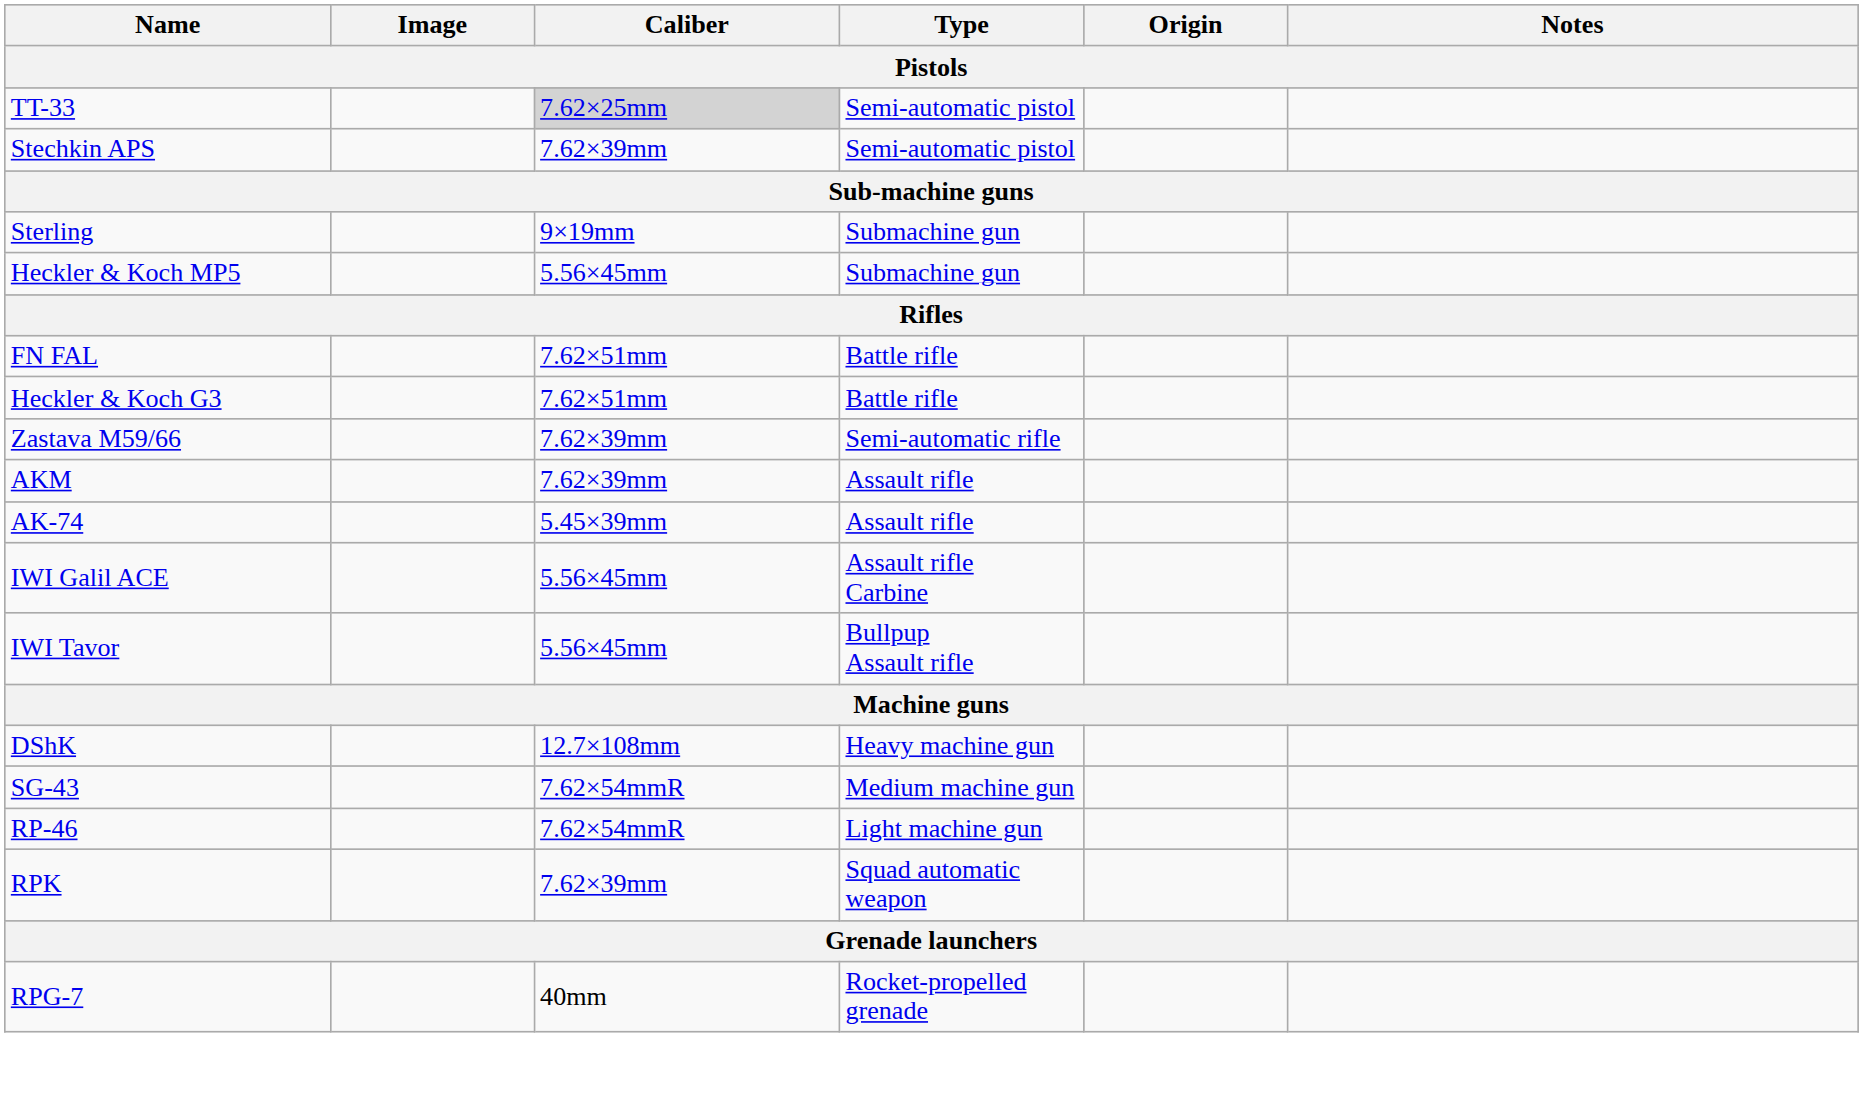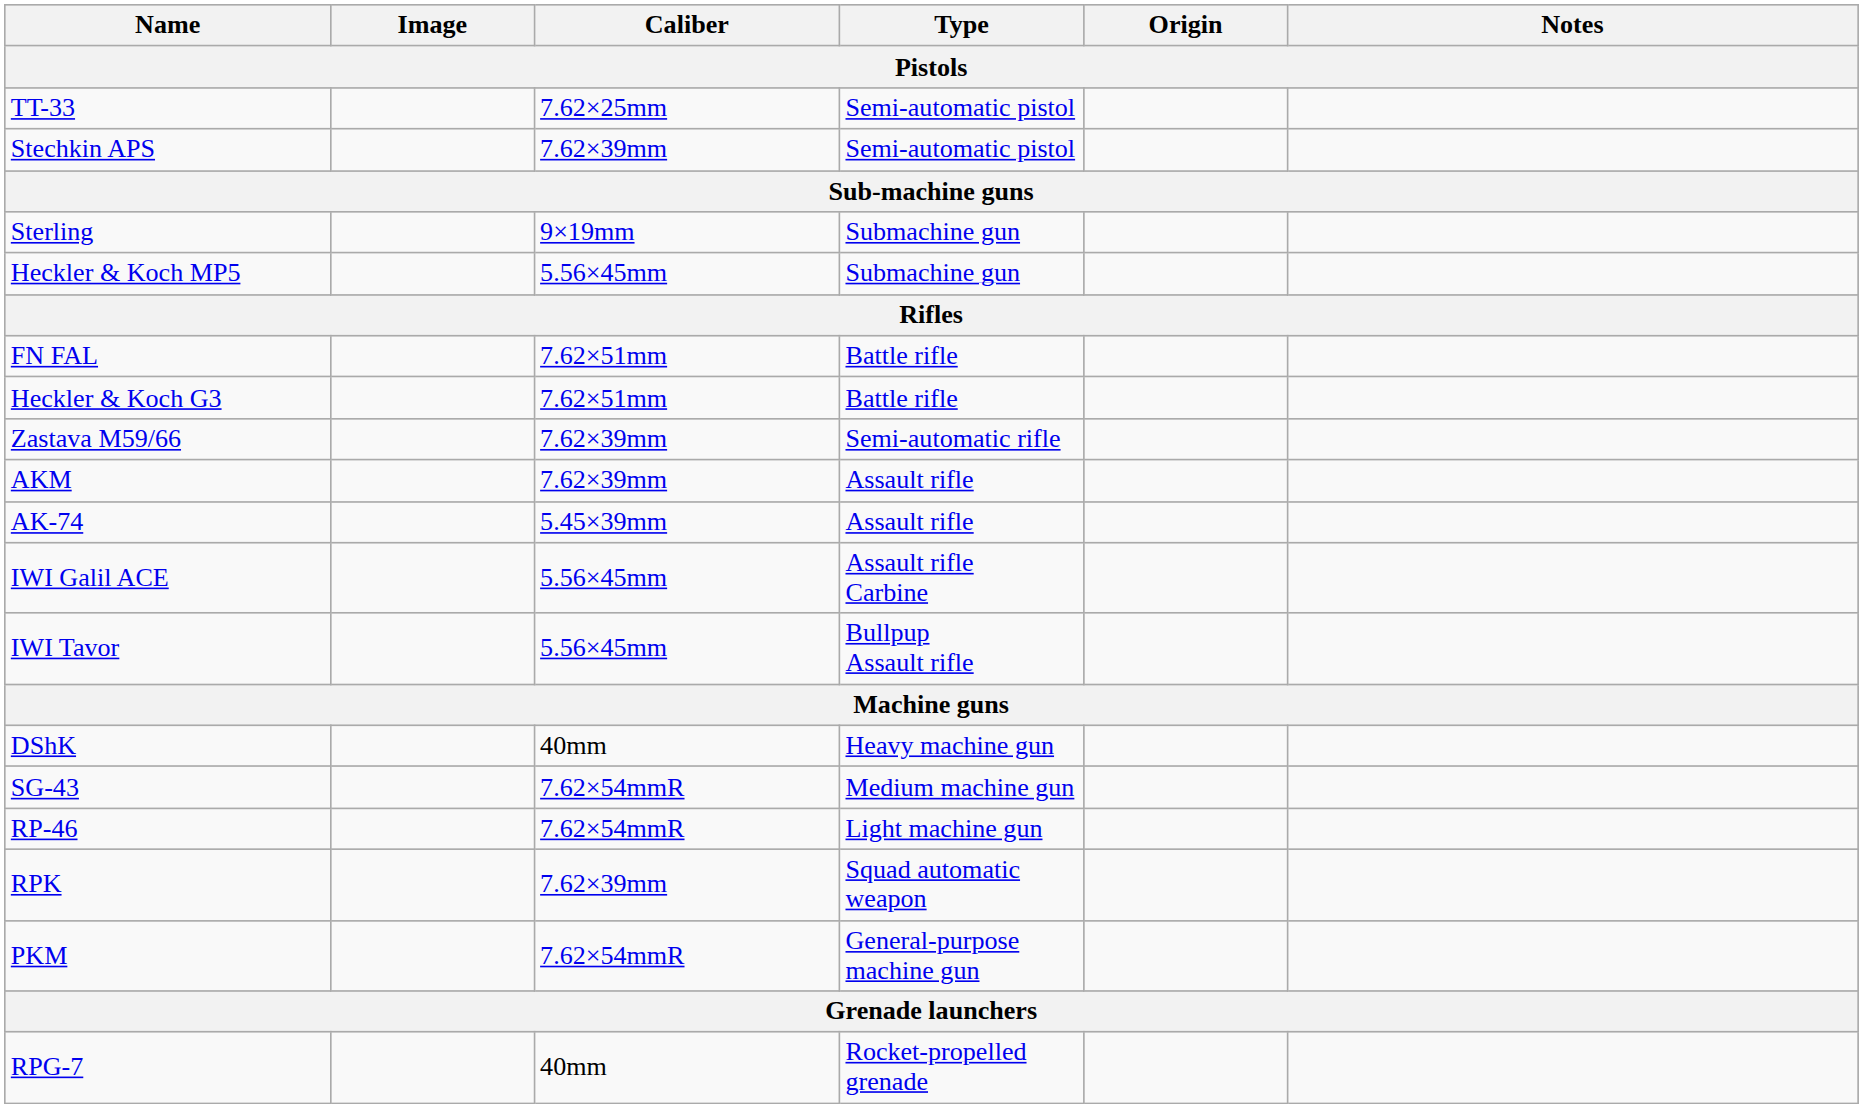 <table class="wikitable" style="width:90%;">
 <tr>
 <th width=16%>Name</th>
 <th width=10%>Image</th>
 <th width=15%>Caliber</th>
 <th width=12%>Type</th>
 <th width=10%>Origin</th>
 <th width=28%>Notes</th>
 </tr>
 <tr>
 <th colspan="6">Pistols</th>
 </tr>
 <tr>
 <td><a href='#'>TT-33</a></td>
 <td></td>
-<td style="background: lightgrey;"><a href='#'>7.62×25mm</a></td>
+<td><a href='#'>7.62×25mm</a></td>
 <td><a href='#'>Semi-automatic pistol</a></td>
 <td></td>
 <td></td>
 </tr>
 <tr>
 <td><a href='#'>Stechkin APS</a></td>
 <td></td>
 <td><a href='#'>7.62×39mm</a></td>
 <td><a href='#'>Semi-automatic pistol</a></td>
 <td></td>
 <td></td>
 </tr>
 <tr>
 <th colspan="6">Sub-machine guns</th>
 </tr>
 <tr>
 <td><a href='#'>Sterling</a></td>
 <td></td>
 <td><a href='#'>9×19mm</a></td>
 <td><a href='#'>Submachine gun</a></td>
 <td></td>
 <td></td>
 </tr>
 <tr>
 <td><a href='#'>Heckler & Koch MP5</a></td>
 <td></td>
 <td><a href='#'>5.56×45mm</a></td>
 <td><a href='#'>Submachine gun</a></td>
 <td></td>
 <td></td>
 </tr>
 <tr>
 <th colspan="6">Rifles</th>
 </tr>
 <tr>
 <td><a href='#'>FN FAL</a></td>
 <td></td>
 <td><a href='#'>7.62×51mm</a></td>
 <td><a href='#'>Battle rifle</a></td>
 <td></td>
 <td></td>
 </tr>
 <tr>
 <td><a href='#'>Heckler & Koch G3</a></td>
 <td></td>
 <td><a href='#'>7.62×51mm</a></td>
 <td><a href='#'>Battle rifle</a></td>
 <td></td>
 <td></td>
 </tr>
 <tr>
 <td><a href='#'>Zastava M59/66</a></td>
 <td></td>
 <td><a href='#'>7.62×39mm</a></td>
 <td><a href='#'>Semi-automatic rifle</a></td>
 <td></td>
 <td></td>
 </tr>
 <tr>
 <td><a href='#'>AKM</a></td>
 <td></td>
 <td><a href='#'>7.62×39mm</a></td>
 <td><a href='#'>Assault rifle</a></td>
 <td></td>
 <td></td>
 </tr>
 <tr>
 <td><a href='#'>AK-74</a></td>
 <td></td>
 <td><a href='#'>5.45×39mm</a></td>
 <td><a href='#'>Assault rifle</a></td>
 <td></td>
 <td></td>
 </tr>
 <tr>
 <td><a href='#'>IWI Galil ACE</a></td>
 <td></td>
 <td><a href='#'>5.56×45mm</a></td>
 <td><a href='#'>Assault rifle</a><br><a href='#'>Carbine</a></td>
 <td></td>
 <td></td>
 </tr>
 <tr>
 <td><a href='#'>IWI Tavor</a></td>
 <td></td>
 <td><a href='#'>5.56×45mm</a></td>
 <td><a href='#'>Bullpup</a><br><a href='#'>Assault rifle</a></td>
 <td></td>
 <td></td>
 </tr>
 <tr>
 <th colspan="6">Machine guns</th>
 </tr>
 <tr>
 <td><a href='#'>DShK</a></td>
 <td></td>
-<td><a href='#'>12.7×108mm</a></td>
+<td>40mm</td>
 <td><a href='#'>Heavy machine gun</a></td>
 <td></td>
 <td></td>
 </tr>
 <tr>
 <td><a href='#'>SG-43</a></td>
 <td></td>
 <td><a href='#'>7.62×54mmR</a></td>
 <td><a href='#'>Medium machine gun</a></td>
 <td></td>
 <td></td>
 </tr>
 <tr>
 <td><a href='#'>RP-46</a></td>
 <td></td>
 <td><a href='#'>7.62×54mmR</a></td>
 <td><a href='#'>Light machine gun</a></td>
 <td></td>
 <td></td>
 </tr>
 <tr>
 <td><a href='#'>RPK</a></td>
 <td></td>
 <td><a href='#'>7.62×39mm</a></td>
 <td><a href='#'>Squad automatic weapon</a></td>
 <td></td>
 <td></td>
 </tr>
 <tr>
+<td><a href='#'>PKM</a></td>
+<td></td>
+<td><a href='#'>7.62×54mmR</a></td>
+<td><a href='#'>General-purpose machine gun</a></td>
+<td></td>
+<td></td>
+</tr>
+<tr>
 <th colspan="6">Grenade launchers</th>
 </tr>
 <tr>
 <td><a href='#'>RPG-7</a></td>
 <td></td>
 <td>40mm</td>
 <td><a href='#'>Rocket-propelled grenade</a></td>
 <td></td>
 <td></td>
 </tr>
 </table>
